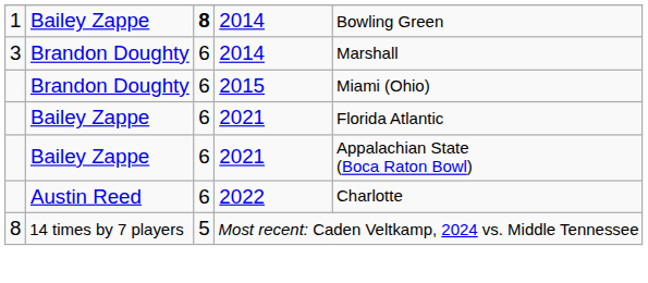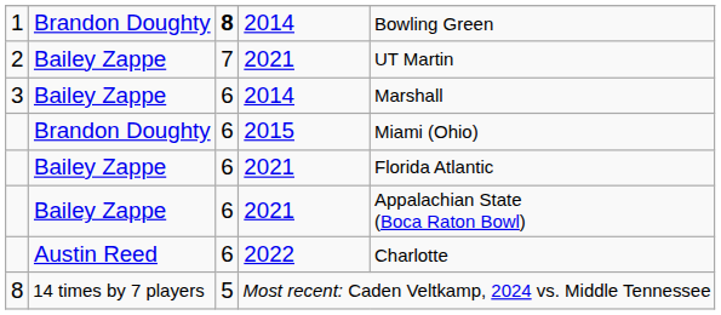 <table class="wikitable">
 <tr>
 </tr>
 <tr>
 <td>1</td>
-<td><a href='#'>Bailey Zappe</a></td>
+<td><a href='#'>Brandon Doughty</a></td>
 <td><strong>8</strong></td>
 <td><a href='#'>2014</a></td>
 <td style="font-size:80%;">Bowling Green</td>
 </tr>
 <tr>
+<td>2</td>
+<td><a href='#'>Bailey Zappe</a></td>
+<td>7</td>
+<td><a href='#'>2021</a></td>
+<td style="font-size:80%;">UT Martin</td>
+</tr>
+<tr>
 <td>3</td>
-<td><a href='#'>Brandon Doughty</a></td>
+<td><a href='#'>Bailey Zappe</a></td>
 <td>6</td>
 <td><a href='#'>2014</a></td>
 <td style="font-size:80%;">Marshall</td>
 </tr>
 <tr>
 <td></td>
 <td><a href='#'>Brandon Doughty</a></td>
 <td>6</td>
 <td><a href='#'>2015</a></td>
 <td style="font-size:80%;">Miami (Ohio)</td>
 </tr>
 <tr>
 <td></td>
 <td><a href='#'>Bailey Zappe</a></td>
 <td>6</td>
 <td><a href='#'>2021</a></td>
 <td style="font-size:80%;">Florida Atlantic</td>
 </tr>
 <tr>
 <td></td>
 <td><a href='#'>Bailey Zappe</a></td>
 <td>6</td>
 <td><a href='#'>2021</a></td>
 <td style="font-size:80%;">Appalachian State<br>(<a href='#'>Boca Raton Bowl</a>)</td>
 </tr>
 <tr>
 <td></td>
 <td><a href='#'>Austin Reed</a></td>
 <td>6</td>
 <td><a href='#'>2022</a></td>
 <td style="font-size:80%;">Charlotte</td>
 </tr>
 <tr>
 <td>8</td>
 <td style="font-size:80%;">14 times by 7 players</td>
 <td>5</td>
 <td colspan=2 style="font-size:80%;"><em>Most recent:</em> Caden Veltkamp, <a href='#'>2024</a> vs. Middle Tennessee</td>
 </tr>
 </table>
